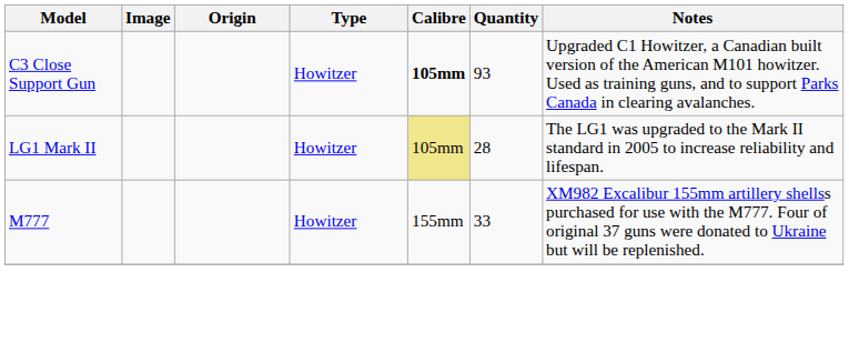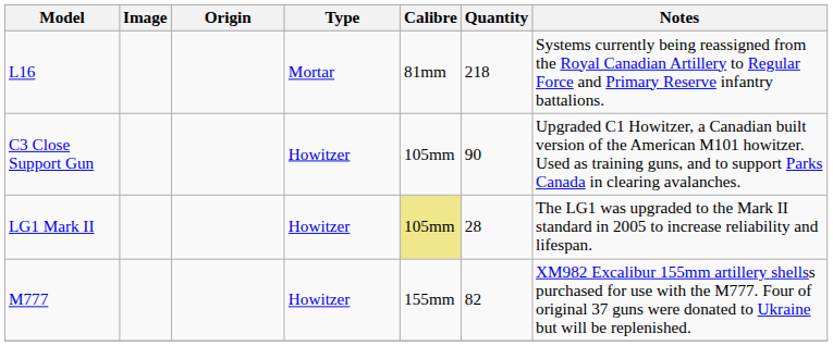 <table class="wikitable" width="90%">
 <tr bgcolor="aabccc">
 <th width="15%">Model</th>
 <th>Image</th>
 <th width="15%">Origin</th>
 <th width="15%">Type</th>
 <th>Calibre</th>
 <th width="7%">Quantity</th>
 <th width="40%">Notes</th>
 </tr>
 <tr>
+<td><a href='#'>L16</a></td>
+<td></td>
+<td></td>
+<td><a href='#'>Mortar</a></td>
+<td>81mm</td>
+<td>218</td>
+<td>Systems currently being reassigned from the <a href='#'>Royal Canadian Artillery</a> to <a href='#'>Regular Force</a> and <a href='#'>Primary Reserve</a> infantry battalions.</td>
+</tr>
+<tr>
 <td><a href='#'>C3 Close Support Gun</a></td>
 <td></td>
 <td></td>
 <td><a href='#'>Howitzer</a></td>
-<td><strong>105mm</strong></td>
-<td>93</td>
+<td>105mm</td>
+<td>90</td>
 <td>Upgraded C1 Howitzer, a Canadian built version of the American M101 howitzer. Used as training guns, and to support <a href='#'>Parks Canada</a> in clearing avalanches.</td>
 </tr>
 <tr>
 <td><a href='#'>LG1 Mark II</a></td>
 <td></td>
 <td></td>
 <td><a href='#'>Howitzer</a></td>
 <td style="background: khaki;">105mm</td>
 <td>28</td>
 <td>The LG1 was upgraded to the Mark II standard in 2005 to increase reliability and lifespan.</td>
 </tr>
 <tr>
 <td><a href='#'>M777</a></td>
 <td></td>
 <td></td>
 <td><a href='#'>Howitzer</a></td>
 <td>155mm</td>
-<td>33</td>
+<td>82</td>
 <td><a href='#'>XM982 Excalibur 155mm artillery shells</a>s purchased for use with the M777. Four of original 37 guns were donated to <a href='#'>Ukraine</a> but will be replenished.</td>
 </tr>
 <tr>
 </tr>
 </table>
